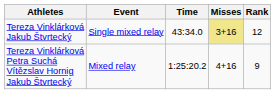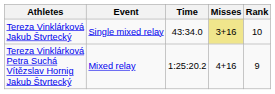 <table class="wikitable" style="font-size:90%">
 <tr>
 <th>Athletes</th>
 <th>Event</th>
 <th>Time</th>
 <th>Misses</th>
 <th>Rank</th>
 </tr>
 <tr align=center>
 <td align=left><a href='#'>Tereza Vinklárková</a><br><a href='#'>Jakub Štvrtecký</a></td>
 <td align=left><a href='#'>Single mixed relay</a></td>
 <td>43:34.0</td>
 <td style="background: khaki;">3+16</td>
-<td>12</td>
+<td>10</td>
 </tr>
 <tr align=center>
 <td align=left><a href='#'>Tereza Vinklárková</a><br><a href='#'>Petra Suchá</a><br><a href='#'>Vítězslav Hornig</a><br><a href='#'>Jakub Štvrtecký</a></td>
 <td align=left><a href='#'>Mixed relay</a></td>
 <td>1:25:20.2</td>
 <td>4+16</td>
 <td>9</td>
 </tr>
 </table>
